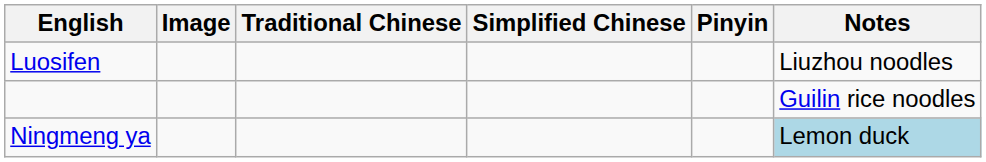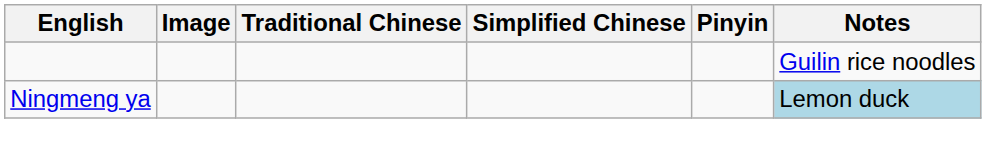 <table class="wikitable">
 <tr>
 <th>English</th>
 <th>Image</th>
 <th>Traditional Chinese</th>
 <th>Simplified Chinese</th>
 <th>Pinyin</th>
 <th>Notes</th>
-</tr>
-<tr>
-<td><a href='#'>Luosifen</a></td>
-<td></td>
-<td></td>
-<td></td>
-<td></td>
-<td>Liuzhou noodles</td>
 </tr>
 <tr>
 <td></td>
 <td></td>
 <td></td>
 <td></td>
 <td></td>
 <td><a href='#'>Guilin</a> rice noodles</td>
 </tr>
 <tr>
 <td><a href='#'>Ningmeng ya</a></td>
 <td></td>
 <td></td>
 <td></td>
 <td></td>
 <td style="background: lightblue;">Lemon duck</td>
 </tr>
 </table>
